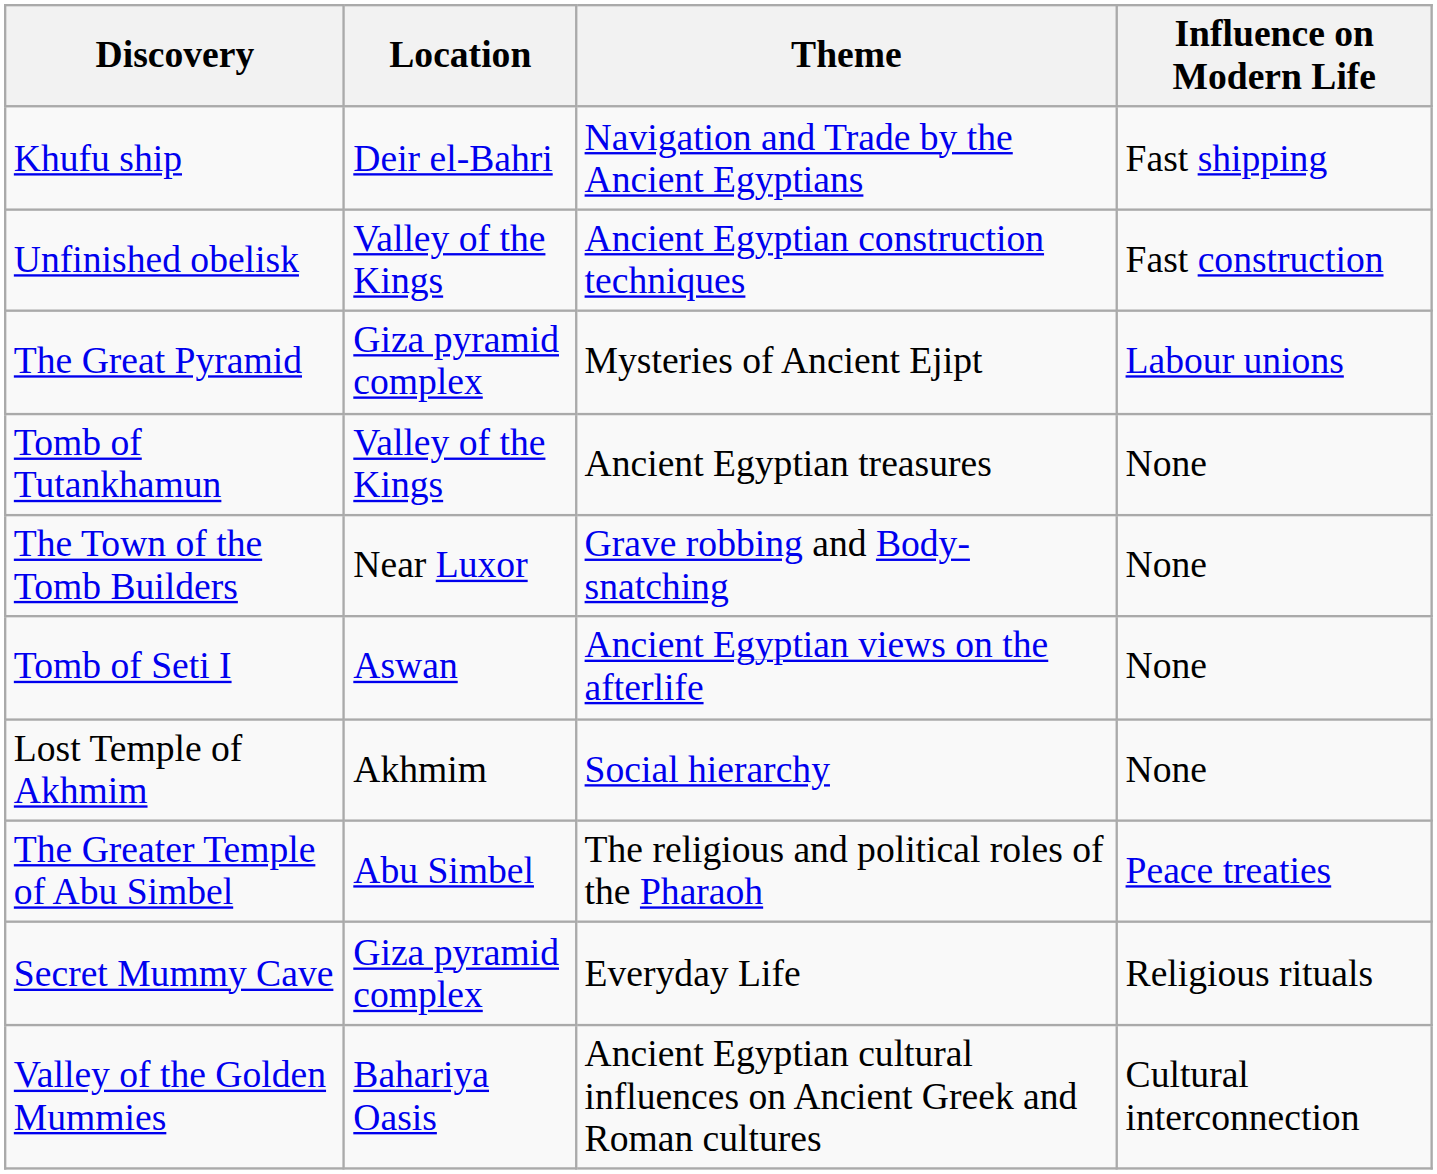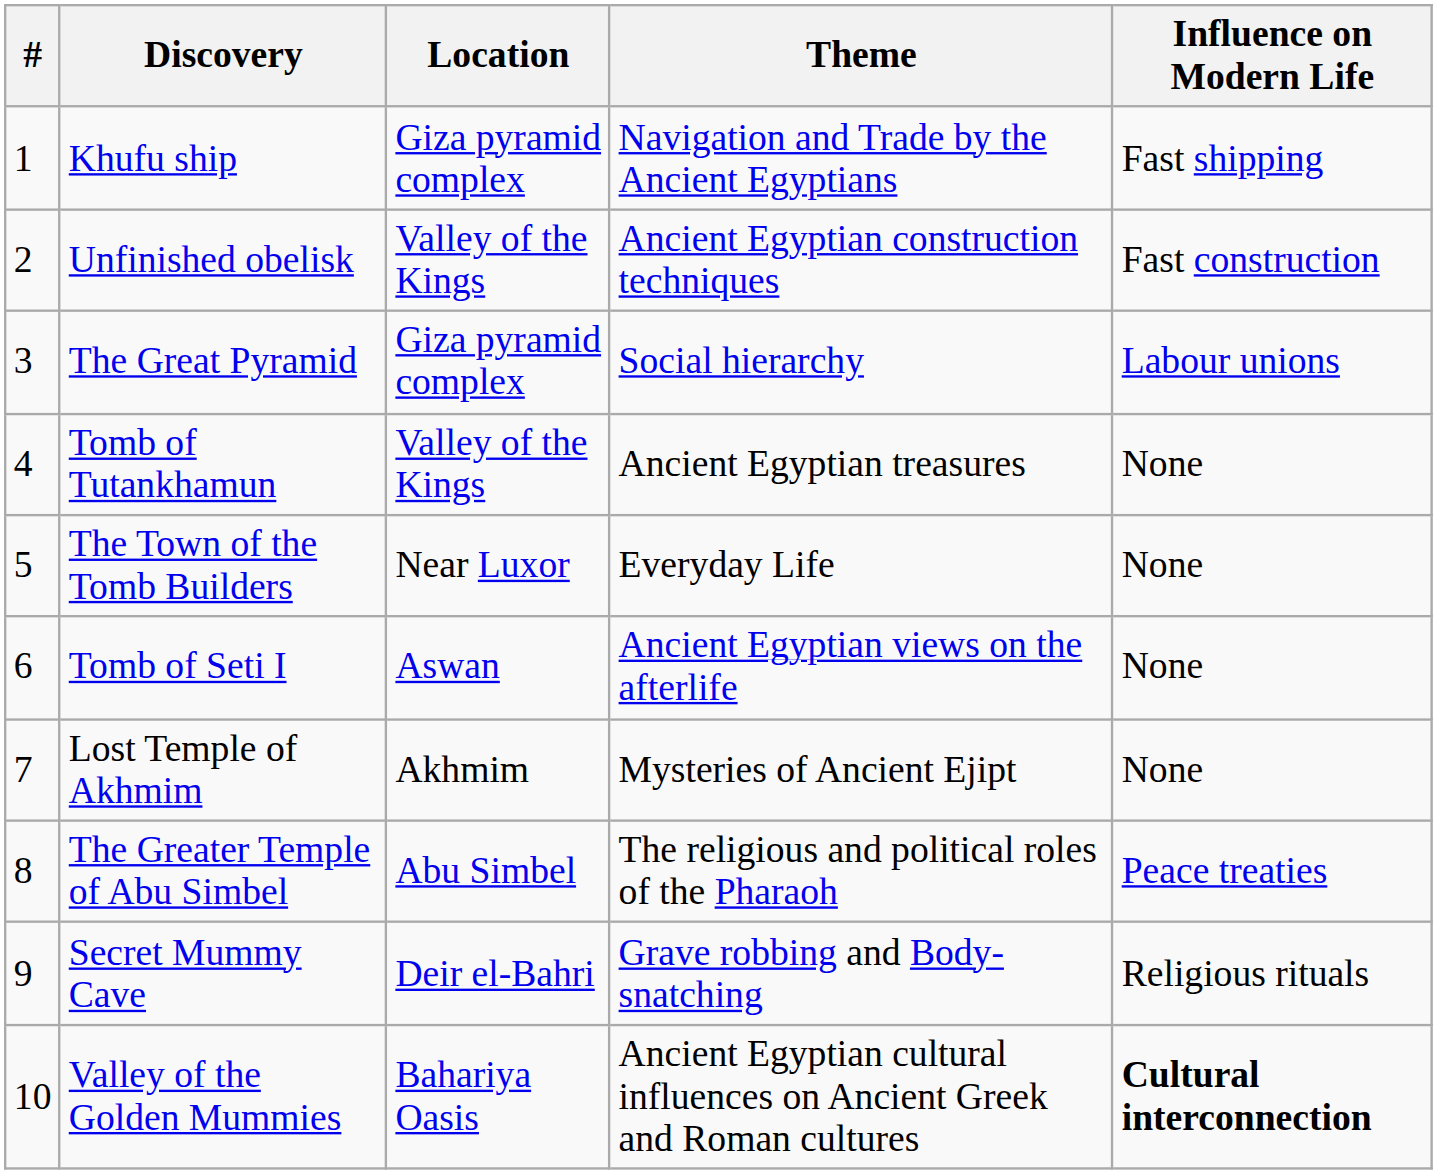 <table class="wikitable">
 <tr>
+<th>#</th>
 <th>Discovery</th>
 <th>Location</th>
 <th>Theme</th>
 <th>Influence on Modern Life</th>
 </tr>
 <tr>
+<td>1</td>
 <td><a href='#'>Khufu ship</a></td>
-<td><a href='#'>Deir el-Bahri</a></td>
+<td><a href='#'>Giza pyramid complex</a></td>
 <td><a href='#'>Navigation and Trade by the Ancient Egyptians</a></td>
 <td>Fast <a href='#'>shipping</a></td>
 </tr>
 <tr>
+<td>2</td>
 <td><a href='#'>Unfinished obelisk</a></td>
 <td><a href='#'>Valley of the Kings</a></td>
 <td><a href='#'>Ancient Egyptian construction techniques</a></td>
 <td>Fast <a href='#'>construction</a></td>
 </tr>
 <tr>
+<td>3</td>
 <td><a href='#'>The Great Pyramid</a></td>
 <td><a href='#'>Giza pyramid complex</a></td>
-<td>Mysteries of Ancient Ejipt</td>
+<td><a href='#'>Social hierarchy</a></td>
 <td><a href='#'>Labour unions</a></td>
 </tr>
 <tr>
+<td>4</td>
 <td><a href='#'>Tomb of Tutankhamun</a></td>
 <td><a href='#'>Valley of the Kings</a></td>
 <td>Ancient Egyptian treasures</td>
 <td>None</td>
 </tr>
 <tr>
+<td>5</td>
 <td><a href='#'>The Town of the Tomb Builders</a></td>
 <td>Near <a href='#'>Luxor</a></td>
-<td><a href='#'>Grave robbing</a> and <a href='#'>Body-snatching</a></td>
+<td>Everyday Life</td>
 <td>None</td>
 </tr>
 <tr>
+<td>6</td>
 <td><a href='#'>Tomb of Seti I</a></td>
 <td><a href='#'>Aswan</a></td>
 <td><a href='#'>Ancient Egyptian views on the afterlife</a></td>
 <td>None</td>
 </tr>
 <tr>
+<td>7</td>
 <td>Lost Temple of <a href='#'>Akhmim</a></td>
 <td>Akhmim</td>
-<td><a href='#'>Social hierarchy</a></td>
+<td>Mysteries of Ancient Ejipt</td>
 <td>None</td>
 </tr>
 <tr>
+<td>8</td>
 <td><a href='#'>The Greater Temple of Abu Simbel</a></td>
 <td><a href='#'>Abu Simbel</a></td>
 <td>The religious and political roles of the <a href='#'>Pharaoh</a></td>
 <td><a href='#'>Peace treaties</a></td>
 </tr>
 <tr>
+<td>9</td>
 <td><a href='#'>Secret Mummy Cave</a></td>
-<td><a href='#'>Giza pyramid complex</a></td>
-<td>Everyday Life</td>
+<td><a href='#'>Deir el-Bahri</a></td>
+<td><a href='#'>Grave robbing</a> and <a href='#'>Body-snatching</a></td>
 <td>Religious rituals</td>
 </tr>
 <tr>
+<td>10</td>
 <td><a href='#'>Valley of the Golden Mummies</a></td>
 <td><a href='#'>Bahariya Oasis</a></td>
 <td>Ancient Egyptian cultural influences on Ancient Greek and Roman cultures</td>
-<td>Cultural interconnection</td>
+<td><strong>Cultural interconnection</strong></td>
 </tr>
 </table>
